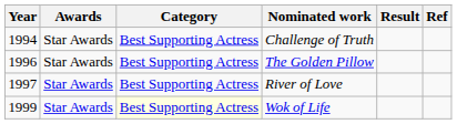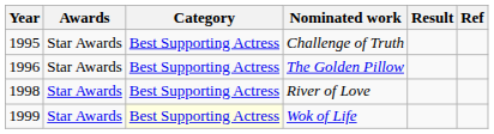 <table class="wikitable sortable">
 <tr>
 <th>Year</th>
 <th>Awards</th>
 <th>Category</th>
 <th>Nominated work</th>
 <th>Result</th>
 <th>Ref</th>
 </tr>
 <tr>
-<td>1994</td>
+<td>1995</td>
 <td>Star Awards</td>
 <td><a href='#'>Best Supporting Actress</a></td>
 <td><em>Challenge of Truth</em></td>
 <td></td>
 <td></td>
 </tr>
 <tr>
 <td>1996</td>
 <td>Star Awards</td>
 <td><a href='#'>Best Supporting Actress</a></td>
 <td><em><a href='#'>The Golden Pillow</a></em></td>
 <td></td>
 <td></td>
 </tr>
 <tr>
-<td>1997</td>
+<td>1998</td>
 <td><a href='#'>Star Awards</a></td>
 <td><a href='#'>Best Supporting Actress</a></td>
 <td><em>River of Love</em></td>
 <td></td>
 <td></td>
 </tr>
 <tr>
 <td>1999</td>
 <td><a href='#'>Star Awards</a></td>
 <td style="background: lightyellow;"><a href='#'>Best Supporting Actress</a></td>
 <td><em><a href='#'>Wok of Life</a></em></td>
 <td></td>
 <td></td>
 </tr>
 </table>
